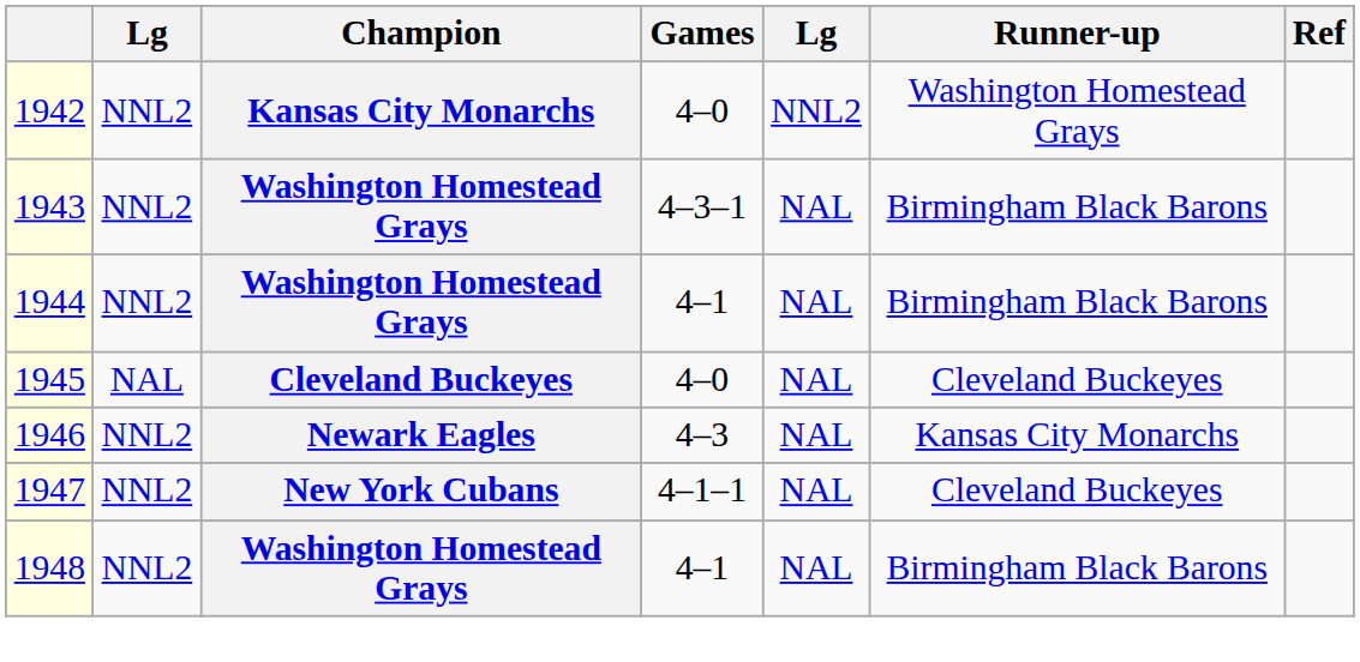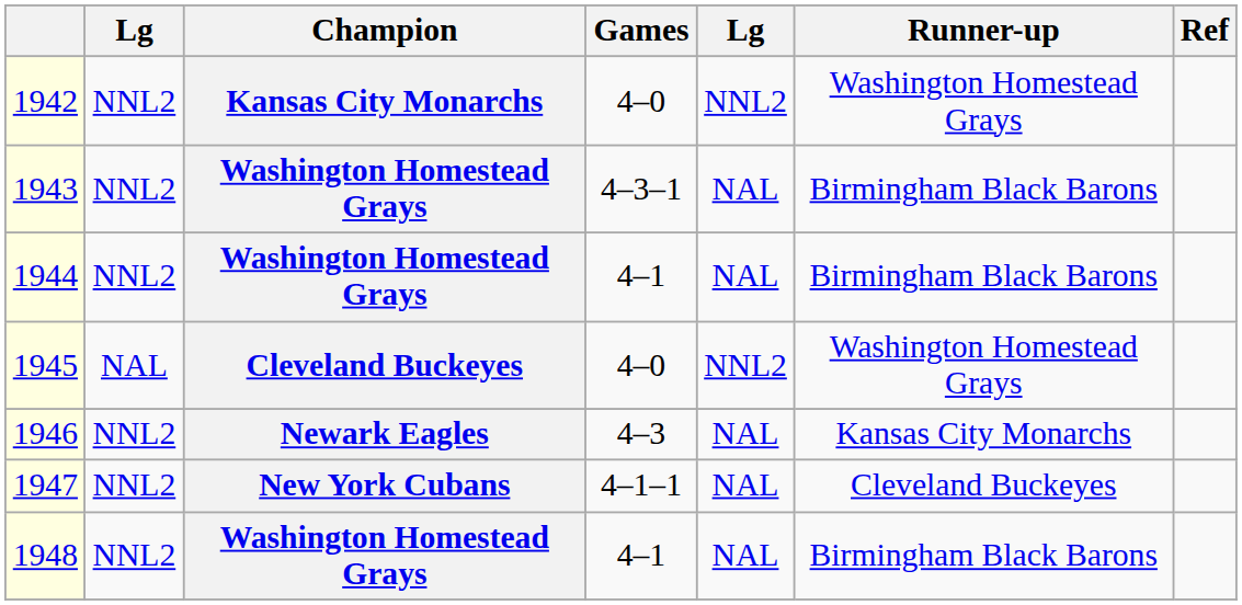 <table class="wikitable" style="text-align:center;">
 <tr>
 <th></th>
 <th>Lg</th>
 <th>Champion</th>
 <th>Games</th>
 <th>Lg</th>
 <th>Runner-up</th>
 <th>Ref</th>
 </tr>
 <tr>
 <td bgcolor="#ffffe0"><a href='#'>1942</a></td>
 <td><a href='#'>NNL2</a></td>
 <td bgcolor=#f2f2f2><strong><a href='#'>Kansas City Monarchs</a></strong></td>
 <td>4–0</td>
 <td><a href='#'>NNL2</a></td>
 <td><a href='#'>Washington Homestead Grays</a></td>
 <td></td>
 </tr>
 <tr>
 <td bgcolor="#ffffe0"><a href='#'>1943</a></td>
 <td><a href='#'>NNL2</a></td>
 <td bgcolor=#f2f2f2><strong><a href='#'>Washington Homestead Grays</a></strong></td>
 <td>4–3–1</td>
 <td><a href='#'>NAL</a></td>
 <td><a href='#'>Birmingham Black Barons</a></td>
 <td></td>
 </tr>
 <tr>
 <td bgcolor="#ffffe0"><a href='#'>1944</a></td>
 <td><a href='#'>NNL2</a></td>
 <td bgcolor=#f2f2f2><strong><a href='#'>Washington Homestead Grays</a></strong></td>
 <td>4–1</td>
 <td><a href='#'>NAL</a></td>
 <td><a href='#'>Birmingham Black Barons</a></td>
 <td></td>
 </tr>
 <tr>
 <td bgcolor="#ffffe0"><a href='#'>1945</a></td>
 <td><a href='#'>NAL</a></td>
 <td bgcolor=#f2f2f2><strong><a href='#'>Cleveland Buckeyes</a></strong></td>
 <td>4–0</td>
-<td><a href='#'>NAL</a></td>
-<td><a href='#'>Cleveland Buckeyes</a></td>
+<td><a href='#'>NNL2</a></td>
+<td><a href='#'>Washington Homestead Grays</a></td>
 <td></td>
 </tr>
 <tr>
 <td bgcolor="#ffffe0"><a href='#'>1946</a></td>
 <td><a href='#'>NNL2</a></td>
 <td bgcolor=#f2f2f2><strong><a href='#'>Newark Eagles</a></strong></td>
 <td>4–3</td>
 <td><a href='#'>NAL</a></td>
 <td><a href='#'>Kansas City Monarchs</a></td>
 <td></td>
 </tr>
 <tr>
 <td bgcolor="#ffffe0"><a href='#'>1947</a></td>
 <td><a href='#'>NNL2</a></td>
 <td bgcolor=#f2f2f2><strong><a href='#'>New York Cubans</a></strong></td>
 <td>4–1–1</td>
 <td><a href='#'>NAL</a></td>
 <td><a href='#'>Cleveland Buckeyes</a></td>
 <td></td>
 </tr>
 <tr>
 <td bgcolor="#ffffe0"><a href='#'>1948</a></td>
 <td><a href='#'>NNL2</a></td>
 <td bgcolor=#f2f2f2><strong><a href='#'>Washington Homestead Grays</a></strong></td>
 <td>4–1</td>
 <td><a href='#'>NAL</a></td>
 <td><a href='#'>Birmingham Black Barons</a></td>
 <td></td>
 </tr>
 </table>
